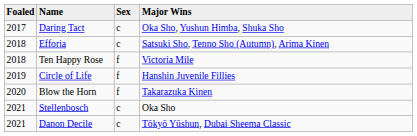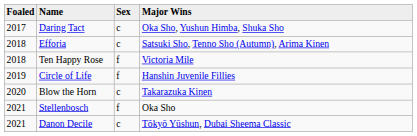 <table class="wikitable sortable" style="font-size:90%">
 <tr bgcolor="#eeeeee">
 <td width="35px"><strong>Foaled</strong></td>
 <td width="120px"><strong>Name</strong></td>
 <td width="35px"><strong>Sex</strong></td>
 <td width="510px"><strong>Major Wins</strong></td>
 </tr>
 <tr>
 <td>2017</td>
 <td><a href='#'>Daring Tact</a></td>
 <td>c</td>
 <td><a href='#'>Oka Sho</a>, <a href='#'>Yushun Himba</a>, <a href='#'>Shuka Sho</a></td>
 </tr>
 <tr>
 <td>2018</td>
 <td><a href='#'>Efforia</a></td>
 <td>c</td>
 <td><a href='#'>Satsuki Sho</a>, <a href='#'>Tenno Sho (Autumn)</a>, <a href='#'>Arima Kinen</a></td>
 </tr>
 <tr>
 <td>2018</td>
 <td>Ten Happy Rose</td>
 <td>f</td>
 <td><a href='#'>Victoria Mile</a></td>
 </tr>
 <tr>
 <td>2019</td>
 <td><a href='#'>Circle of Life</a></td>
 <td>f</td>
 <td><a href='#'>Hanshin Juvenile Fillies</a></td>
 </tr>
 <tr>
 <td>2020</td>
 <td>Blow the Horn</td>
-<td>f</td>
+<td>c</td>
 <td><a href='#'>Takarazuka Kinen</a></td>
 </tr>
 <tr>
 <td>2021</td>
 <td><a href='#'>Stellenbosch</a></td>
-<td>c</td>
+<td>f</td>
 <td>Oka Sho</td>
 </tr>
 <tr>
 <td>2021</td>
 <td><a href='#'>Danon Decile</a></td>
 <td>c</td>
 <td><a href='#'>Tōkyō Yūshun</a>, <a href='#'>Dubai Sheema Classic</a></td>
 </tr>
 </table>
